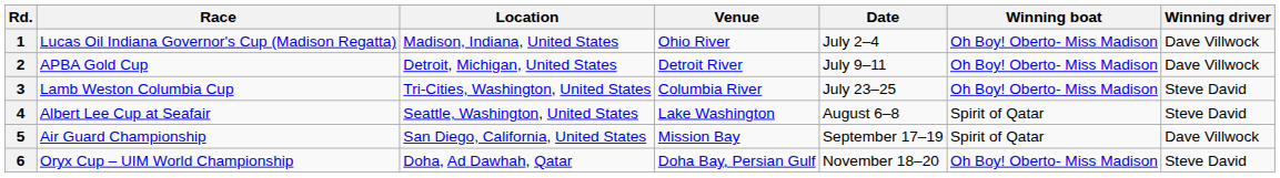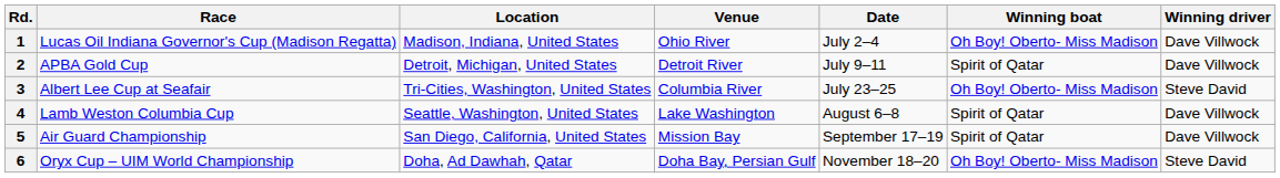 <table class="wikitable sortable" style="font-size: 95%">
 <tr style="background:#CCCCCC;">
 <th>Rd.</th>
 <th>Race</th>
 <th>Location</th>
 <th>Venue</th>
 <th>Date</th>
 <th>Winning boat</th>
 <th>Winning driver</th>
 </tr>
 <tr>
 <th>1</th>
 <td><a href='#'>Lucas Oil Indiana Governor's Cup (Madison Regatta)</a></td>
 <td><a href='#'>Madison, Indiana</a>, <a href='#'>United States</a></td>
 <td><a href='#'>Ohio River</a></td>
 <td>July 2–4</td>
 <td><a href='#'>Oh Boy! Oberto- Miss Madison</a></td>
 <td>Dave Villwock</td>
 </tr>
 <tr>
 <th>2</th>
 <td><a href='#'>APBA Gold Cup</a></td>
 <td><a href='#'>Detroit</a>, <a href='#'>Michigan</a>, <a href='#'>United States</a></td>
 <td><a href='#'>Detroit River</a></td>
 <td>July 9–11</td>
-<td><a href='#'>Oh Boy! Oberto- Miss Madison</a></td>
+<td>Spirit of Qatar</td>
 <td>Dave Villwock</td>
 </tr>
 <tr>
 <th>3</th>
-<td><a href='#'>Lamb Weston Columbia Cup</a></td>
+<td><a href='#'>Albert Lee Cup at Seafair</a></td>
 <td><a href='#'>Tri-Cities, Washington</a>, <a href='#'>United States</a></td>
 <td><a href='#'>Columbia River</a></td>
 <td>July 23–25</td>
 <td><a href='#'>Oh Boy! Oberto- Miss Madison</a></td>
 <td>Steve David</td>
 </tr>
 <tr>
 <th>4</th>
-<td><a href='#'>Albert Lee Cup at Seafair</a></td>
+<td><a href='#'>Lamb Weston Columbia Cup</a></td>
 <td><a href='#'>Seattle, Washington</a>, <a href='#'>United States</a></td>
 <td><a href='#'>Lake Washington</a></td>
 <td>August 6–8</td>
 <td>Spirit of Qatar</td>
-<td>Steve David</td>
+<td>Dave Villwock</td>
 </tr>
 <tr>
 <th>5</th>
 <td><a href='#'>Air Guard Championship</a></td>
 <td><a href='#'>San Diego, California</a>, <a href='#'>United States</a></td>
 <td><a href='#'>Mission Bay</a></td>
 <td>September 17–19</td>
 <td>Spirit of Qatar</td>
 <td>Dave Villwock</td>
 </tr>
 <tr>
 <th>6</th>
 <td><a href='#'>Oryx Cup – UIM World Championship</a></td>
 <td><a href='#'>Doha</a>, <a href='#'>Ad Dawhah</a>, <a href='#'>Qatar</a></td>
 <td><a href='#'>Doha Bay, Persian Gulf</a></td>
 <td>November 18–20</td>
 <td><a href='#'>Oh Boy! Oberto- Miss Madison</a></td>
 <td>Steve David</td>
 </tr>
 </table>
